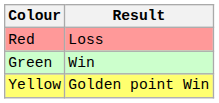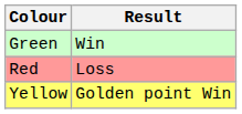 <table style="margin-right:0; font-size:85%" class="wikitable">
 <tr>
 <th>Colour</th>
 <th>Result</th>
 </tr>
+<tr bgcolor="#ccffcc">
+<td>Green</td>
+<td>Win</td>
+</tr>
 <tr bgcolor="#ff9999">
 <td>Red</td>
 <td>Loss</td>
-</tr>
-<tr bgcolor="#ccffcc">
-<td>Green</td>
-<td>Win</td>
 </tr>
 <tr bgcolor="#ffff6f">
 <td>Yellow</td>
 <td>Golden point Win</td>
 </tr>
 </table>
